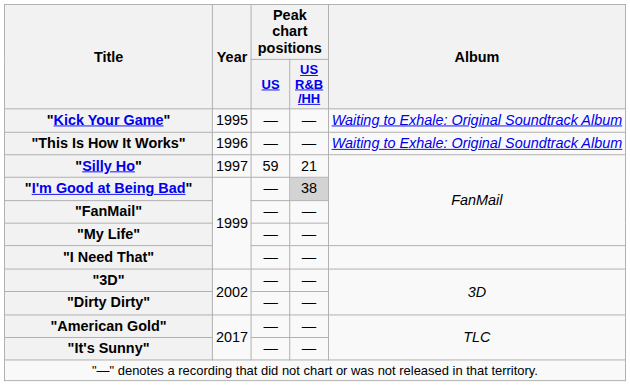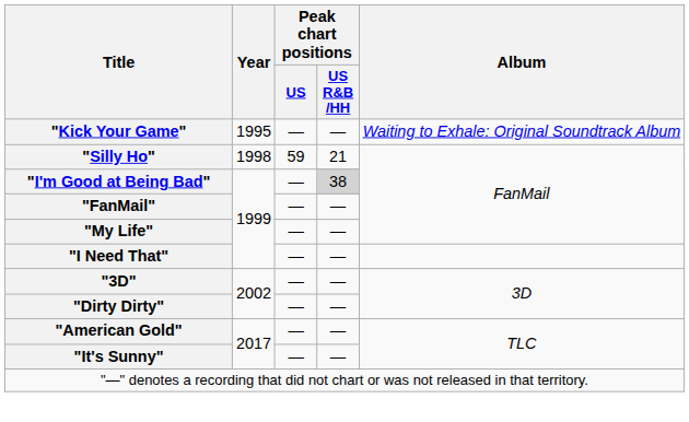 <table class="wikitable plainrowheaders" style="text-align:center;">
 <tr>
 <th scope="col" rowspan="2" style="width:14em;">Title</th>
 <th scope="col" rowspan="2" style="width:1em;">Year</th>
 <th scope="col" colspan="2">Peak chart positions</th>
 <th scope="col" rowspan="2">Album</th>
 </tr>
 <tr>
 <th scope="col" style="width:2.5em;font-size:90%;"><a href='#'>US</a><br></th>
 <th scope="col" style="width:2.5em;font-size:90%;"><a href='#'>US<br>R&B<br>/HH</a><br></th>
 </tr>
 <tr>
 <th scope="row">"<a href='#'>Kick Your Game</a>"</th>
 <td>1995</td>
 <td>—</td>
 <td>—</td>
 <td><em><a href='#'>Waiting to Exhale: Original Soundtrack Album</a></em></td>
 </tr>
 <tr>
-<th scope="row">"This Is How It Works"</th>
-<td>1996</td>
-<td>—</td>
-<td>—</td>
-<td><em><a href='#'>Waiting to Exhale: Original Soundtrack Album</a></em></td>
-</tr>
-<tr>
 <th scope="row">"<a href='#'>Silly Ho</a>"</th>
-<td>1997</td>
+<td>1998</td>
 <td>59</td>
 <td>21</td>
 <td rowspan="4"><em>FanMail</em></td>
 </tr>
 <tr>
 <th scope="row">"<a href='#'>I'm Good at Being Bad</a>"</th>
 <td rowspan="4">1999</td>
 <td>—</td>
 <td style="background: lightgrey;">38</td>
 </tr>
 <tr>
 <th scope="row">"FanMail"</th>
 <td>—</td>
 <td>—</td>
 </tr>
 <tr>
 <th scope="row">"My Life"</th>
 <td>—</td>
 <td>—</td>
 </tr>
 <tr>
 <th scope="row">"I Need That"</th>
 <td>—</td>
 <td>—</td>
 <td></td>
 </tr>
 <tr>
 <th scope="row">"3D"</th>
 <td rowspan="2">2002</td>
 <td>—</td>
 <td>—</td>
 <td rowspan="2"><em>3D</em></td>
 </tr>
 <tr>
 <th scope="row">"Dirty Dirty"</th>
 <td>—</td>
 <td>—</td>
 </tr>
 <tr>
 <th scope="row">"American Gold"</th>
 <td rowspan="2">2017</td>
 <td>—</td>
 <td>—</td>
 <td rowspan="2"><em>TLC</em></td>
 </tr>
 <tr>
 <th scope="row">"It's Sunny"</th>
 <td>—</td>
 <td>—</td>
 </tr>
 <tr>
 <td colspan="5" style="font-size:90%">"—" denotes a recording that did not chart or was not released in that territory.</td>
 </tr>
 </table>
